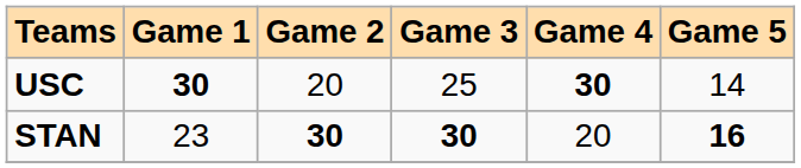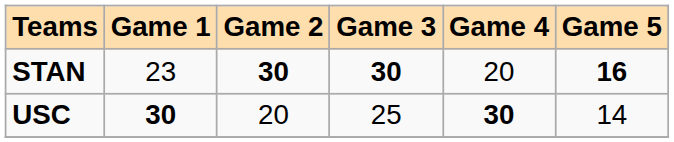 <table class="wikitable" align=right>
 <tr bgcolor=#ffdead align=center>
 <td colspan=1><strong>Teams</strong></td>
 <td colspan=1><strong>Game 1</strong></td>
 <td colspan=1><strong>Game 2</strong></td>
 <td colspan=1><strong>Game 3</strong></td>
 <td colspan=1><strong>Game 4</strong></td>
 <td colspan=1><strong>Game 5</strong></td>
 </tr>
 <tr>
+<td><strong>STAN</strong></td>
+<td align=center>23</td>
+<td align=center><strong>30</strong></td>
+<td align=center><strong>30</strong></td>
+<td align=center>20</td>
+<td align=center><strong>16</strong></td>
+</tr>
+<tr>
 <td><strong>USC</strong></td>
 <td align=center><strong>30</strong></td>
 <td align=center>20</td>
 <td align=center>25</td>
 <td align=center><strong>30</strong></td>
 <td align=center>14</td>
 </tr>
 <tr>
-<td><strong>STAN</strong></td>
-<td align=center>23</td>
-<td align=center><strong>30</strong></td>
-<td align=center><strong>30</strong></td>
-<td align=center>20</td>
-<td align=center><strong>16</strong></td>
-</tr>
-<tr>
 </tr>
 </table>
